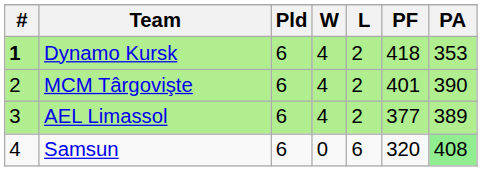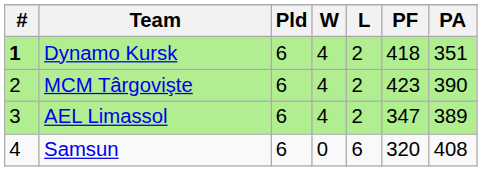 <table class=wikitable>
 <tr align=center>
 </tr>
 <tr>
 <th width=20>#</th>
 <th width=175>Team</th>
 <th width=20>Pld</th>
 <th width=20>W</th>
 <th width=20>L</th>
 <th width=30>PF</th>
 <th width=30>PA</th>
 </tr>
 <tr bgcolor=B0EE90>
 <td><strong>1</strong></td>
 <td align="left"> <a href='#'>Dynamo Kursk</a></td>
 <td>6</td>
 <td>4</td>
 <td>2</td>
 <td>418</td>
-<td>353</td>
+<td>351</td>
 </tr>
 <tr bgcolor=B0EE90>
 <td>2</td>
 <td align="left"> <a href='#'>MCM Târgovişte</a></td>
 <td>6</td>
 <td>4</td>
 <td>2</td>
-<td>401</td>
+<td>423</td>
 <td>390</td>
 </tr>
 <tr bgcolor=B0EE90>
 <td>3</td>
 <td align="left"> <a href='#'>AEL Limassol</a></td>
 <td>6</td>
 <td>4</td>
 <td>2</td>
-<td>377</td>
+<td>347</td>
 <td>389</td>
 </tr>
 <tr>
 <td>4</td>
 <td align="left"> <a href='#'>Samsun</a></td>
 <td>6</td>
 <td>0</td>
 <td>6</td>
 <td>320</td>
-<td style="background: lightgreen;">408</td>
+<td>408</td>
 </tr>
 </table>
